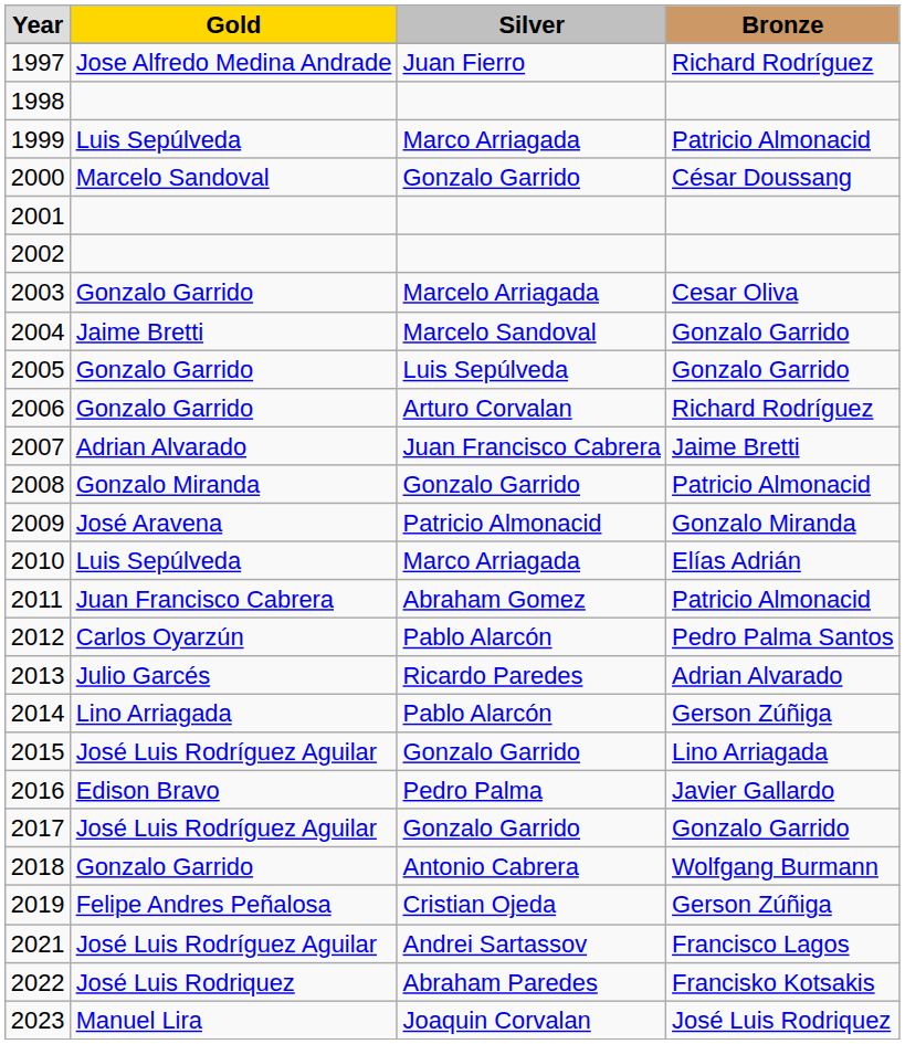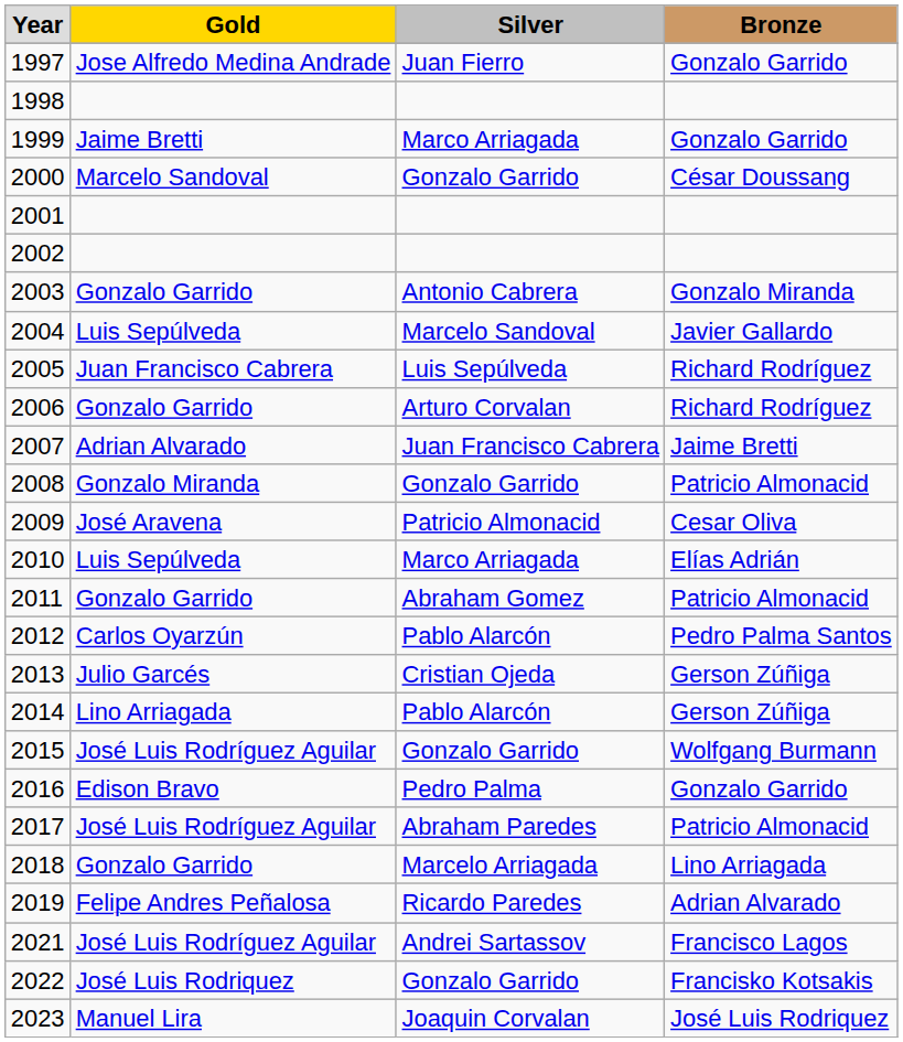 <table class="wikitable sortable" style="font-size:95%">
 <tr style="text-align:center; background:#e4e4e4; font-weight:bold;">
 <td style="background:#ddd; ">Year</td>
 <td style="background:gold; ">Gold</td>
 <td style="background:silver; ">Silver</td>
 <td style="background:#c96; ">Bronze</td>
 </tr>
 <tr style="background:#efefef;">
 </tr>
 <tr>
 <td>1997</td>
 <td><a href='#'>Jose Alfredo Medina Andrade</a></td>
 <td><a href='#'>Juan Fierro</a></td>
-<td><a href='#'>Richard Rodríguez</a></td>
+<td><a href='#'>Gonzalo Garrido</a></td>
 </tr>
 <tr>
 <td>1998</td>
 <td></td>
 <td></td>
 <td></td>
 </tr>
 <tr>
 <td>1999</td>
-<td><a href='#'>Luis Sepúlveda</a></td>
+<td><a href='#'>Jaime Bretti</a></td>
 <td><a href='#'>Marco Arriagada</a></td>
-<td><a href='#'>Patricio Almonacid</a></td>
+<td><a href='#'>Gonzalo Garrido</a></td>
 </tr>
 <tr>
 <td>2000</td>
 <td><a href='#'>Marcelo Sandoval</a></td>
 <td><a href='#'>Gonzalo Garrido</a></td>
 <td><a href='#'>César Doussang</a></td>
 </tr>
 <tr>
 <td>2001</td>
 <td></td>
 <td></td>
 <td></td>
 </tr>
 <tr>
 <td>2002</td>
 <td></td>
 <td></td>
 <td></td>
 </tr>
 <tr>
 <td>2003</td>
 <td><a href='#'>Gonzalo Garrido</a></td>
-<td><a href='#'>Marcelo Arriagada</a></td>
-<td><a href='#'>Cesar Oliva</a></td>
+<td><a href='#'>Antonio Cabrera</a></td>
+<td><a href='#'>Gonzalo Miranda</a></td>
 </tr>
 <tr>
 <td>2004</td>
-<td><a href='#'>Jaime Bretti</a></td>
+<td><a href='#'>Luis Sepúlveda</a></td>
 <td><a href='#'>Marcelo Sandoval</a></td>
-<td><a href='#'>Gonzalo Garrido</a></td>
+<td><a href='#'>Javier Gallardo</a></td>
 </tr>
 <tr>
 <td>2005</td>
-<td><a href='#'>Gonzalo Garrido</a></td>
+<td><a href='#'>Juan Francisco Cabrera</a></td>
 <td><a href='#'>Luis Sepúlveda</a></td>
-<td><a href='#'>Gonzalo Garrido</a></td>
+<td><a href='#'>Richard Rodríguez</a></td>
 </tr>
 <tr>
 <td>2006</td>
 <td><a href='#'>Gonzalo Garrido</a></td>
 <td><a href='#'>Arturo Corvalan</a></td>
 <td><a href='#'>Richard Rodríguez</a></td>
 </tr>
 <tr>
 <td>2007</td>
 <td><a href='#'>Adrian Alvarado</a></td>
 <td><a href='#'>Juan Francisco Cabrera</a></td>
 <td><a href='#'>Jaime Bretti</a></td>
 </tr>
 <tr>
 <td>2008</td>
 <td><a href='#'>Gonzalo Miranda</a></td>
 <td><a href='#'>Gonzalo Garrido</a></td>
 <td><a href='#'>Patricio Almonacid</a></td>
 </tr>
 <tr>
 <td>2009</td>
 <td><a href='#'>José Aravena</a></td>
 <td><a href='#'>Patricio Almonacid</a></td>
-<td><a href='#'>Gonzalo Miranda</a></td>
+<td><a href='#'>Cesar Oliva</a></td>
 </tr>
 <tr>
 <td>2010</td>
 <td><a href='#'>Luis Sepúlveda</a></td>
 <td><a href='#'>Marco Arriagada</a></td>
 <td><a href='#'>Elías Adrián</a></td>
 </tr>
 <tr>
 <td>2011</td>
-<td><a href='#'>Juan Francisco Cabrera</a></td>
+<td><a href='#'>Gonzalo Garrido</a></td>
 <td><a href='#'>Abraham Gomez</a></td>
 <td><a href='#'>Patricio Almonacid</a></td>
 </tr>
 <tr>
 <td>2012</td>
 <td><a href='#'>Carlos Oyarzún</a></td>
 <td><a href='#'>Pablo Alarcón</a></td>
 <td><a href='#'>Pedro Palma Santos</a></td>
 </tr>
 <tr>
 <td>2013</td>
 <td><a href='#'>Julio Garcés</a></td>
-<td><a href='#'>Ricardo Paredes</a></td>
-<td><a href='#'>Adrian Alvarado</a></td>
+<td><a href='#'>Cristian Ojeda</a></td>
+<td><a href='#'>Gerson Zúñiga</a></td>
 </tr>
 <tr>
 <td>2014</td>
 <td><a href='#'>Lino Arriagada</a></td>
 <td><a href='#'>Pablo Alarcón</a></td>
 <td><a href='#'>Gerson Zúñiga</a></td>
 </tr>
 <tr>
 <td>2015</td>
 <td><a href='#'>José Luis Rodríguez Aguilar</a></td>
 <td><a href='#'>Gonzalo Garrido</a></td>
-<td><a href='#'>Lino Arriagada</a></td>
+<td><a href='#'>Wolfgang Burmann</a></td>
 </tr>
 <tr>
 <td>2016</td>
 <td><a href='#'>Edison Bravo</a></td>
 <td><a href='#'>Pedro Palma</a></td>
-<td><a href='#'>Javier Gallardo</a></td>
+<td><a href='#'>Gonzalo Garrido</a></td>
 </tr>
 <tr>
 <td>2017</td>
 <td><a href='#'>José Luis Rodríguez Aguilar</a></td>
-<td><a href='#'>Gonzalo Garrido</a></td>
-<td><a href='#'>Gonzalo Garrido</a></td>
+<td><a href='#'>Abraham Paredes</a></td>
+<td><a href='#'>Patricio Almonacid</a></td>
 </tr>
 <tr>
 <td>2018</td>
 <td><a href='#'>Gonzalo Garrido</a></td>
-<td><a href='#'>Antonio Cabrera</a></td>
-<td><a href='#'>Wolfgang Burmann</a></td>
+<td><a href='#'>Marcelo Arriagada</a></td>
+<td><a href='#'>Lino Arriagada</a></td>
 </tr>
 <tr>
 <td>2019</td>
 <td><a href='#'>Felipe Andres Peñalosa</a></td>
-<td><a href='#'>Cristian Ojeda</a></td>
-<td><a href='#'>Gerson Zúñiga</a></td>
+<td><a href='#'>Ricardo Paredes</a></td>
+<td><a href='#'>Adrian Alvarado</a></td>
 </tr>
 <tr>
 <td>2021</td>
 <td><a href='#'>José Luis Rodríguez Aguilar</a></td>
 <td><a href='#'>Andrei Sartassov</a></td>
 <td><a href='#'>Francisco Lagos</a></td>
 </tr>
 <tr>
 <td>2022</td>
 <td><a href='#'>José Luis Rodriquez</a></td>
-<td><a href='#'>Abraham Paredes</a></td>
+<td><a href='#'>Gonzalo Garrido</a></td>
 <td><a href='#'>Francisko Kotsakis</a></td>
 </tr>
 <tr>
 <td>2023</td>
 <td><a href='#'>Manuel Lira</a></td>
 <td><a href='#'>Joaquin Corvalan</a></td>
 <td><a href='#'>José Luis Rodriquez</a></td>
 </tr>
 </table>
